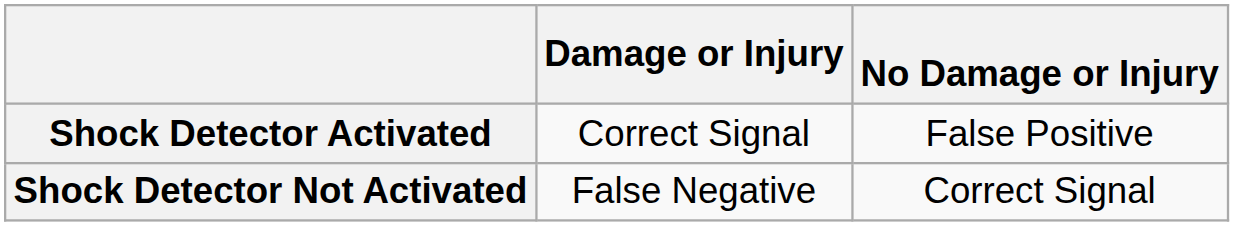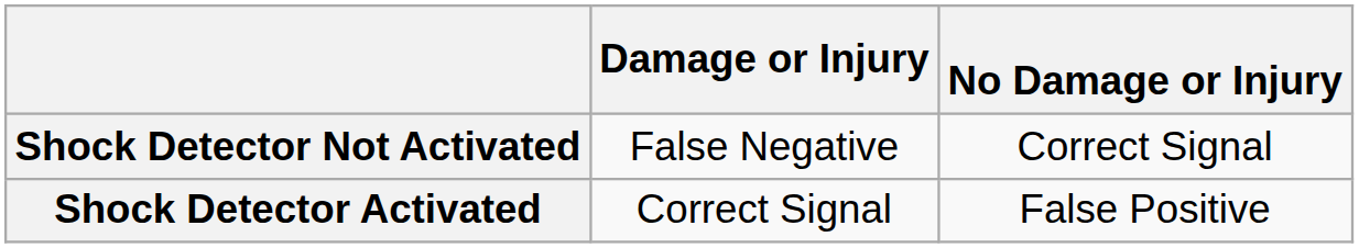 <table class="wikitable">
 <tr>
 <th></th>
 <th>Damage or Injury</th>
 <th><br>No Damage or Injury</th>
 </tr>
 <tr>
+<th>Shock Detector Not Activated</th>
+<td align="center">False Negative</td>
+<td align="center">Correct Signal</td>
+</tr>
+<tr>
 <th>Shock Detector Activated</th>
 <td align="center">Correct Signal</td>
 <td align="center">False Positive</td>
 </tr>
-<tr>
-<th>Shock Detector Not Activated</th>
-<td align="center">False Negative</td>
-<td align="center">Correct Signal</td>
-</tr>
 </table>
